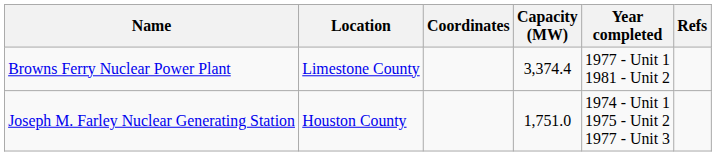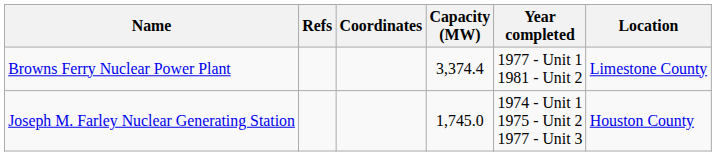 <table class="wikitable sortable">
 <tr>
 <th>Name</th>
-<th>Location</th>
+<th>Refs</th>
 <th>Coordinates</th>
 <th>Capacity<br>(MW)</th>
 <th>Year<br>completed</th>
-<th>Refs</th>
+<th>Location</th>
 </tr>
 <tr>
 <td><a href='#'>Browns Ferry Nuclear Power Plant</a></td>
-<td><a href='#'>Limestone County</a></td>
+<td></td>
 <td></td>
 <td align="center">3,374.4</td>
 <td align="center">1977 - Unit 1<br>1981 - Unit 2</td>
-<td></td>
+<td><a href='#'>Limestone County</a></td>
 </tr>
 <tr>
 <td><a href='#'>Joseph M. Farley Nuclear Generating Station</a></td>
+<td></td>
+<td></td>
+<td align="center">1,745.0</td>
+<td align="center">1974 - Unit 1<br>1975 - Unit 2<br>1977 - Unit 3</td>
 <td><a href='#'>Houston County</a></td>
-<td></td>
-<td align="center">1,751.0</td>
-<td align="center">1974 - Unit 1<br>1975 - Unit 2<br>1977 - Unit 3</td>
-<td></td>
 </tr>
 </table>
